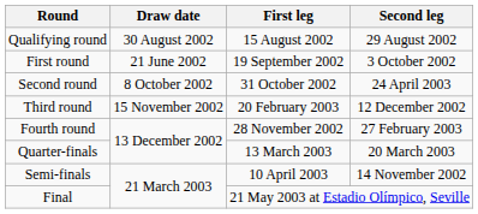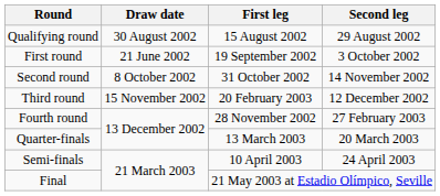 <table class="wikitable" style="text-align:center">
 <tr>
 <th>Round</th>
 <th>Draw date</th>
 <th>First leg</th>
 <th>Second leg</th>
 </tr>
 <tr>
 <td>Qualifying round</td>
 <td>30 August 2002</td>
 <td>15 August 2002</td>
 <td>29 August 2002</td>
 </tr>
 <tr>
 <td>First round</td>
 <td>21 June 2002</td>
 <td>19 September 2002</td>
 <td>3 October 2002</td>
 </tr>
 <tr>
 <td>Second round</td>
 <td>8 October 2002</td>
 <td>31 October 2002</td>
-<td>24 April 2003</td>
+<td>14 November 2002</td>
 </tr>
 <tr>
 <td>Third round</td>
 <td>15 November 2002</td>
 <td>20 February 2003</td>
 <td>12 December 2002</td>
 </tr>
 <tr>
 <td>Fourth round</td>
 <td rowspan=2>13 December 2002</td>
 <td>28 November 2002</td>
 <td>27 February 2003</td>
 </tr>
 <tr>
 <td>Quarter-finals</td>
 <td>13 March 2003</td>
 <td>20 March 2003</td>
 </tr>
 <tr>
 <td>Semi-finals</td>
 <td rowspan=2>21 March 2003</td>
 <td>10 April 2003</td>
-<td>14 November 2002</td>
+<td>24 April 2003</td>
 </tr>
 <tr>
 <td>Final</td>
 <td colspan=2>21 May 2003 at <a href='#'>Estadio Olímpico</a>, <a href='#'>Seville</a></td>
 </tr>
 </table>
